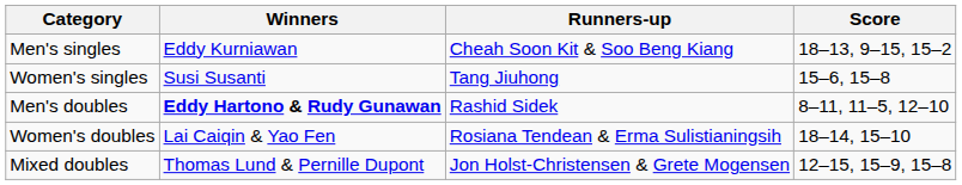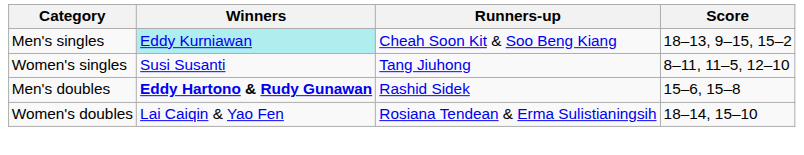 <table class=wikitable style="margin:auto;">
 <tr>
 <th>Category</th>
 <th>Winners</th>
 <th>Runners-up</th>
 <th>Score</th>
 </tr>
 <tr>
 <td>Men's singles</td>
-<td> <a href='#'>Eddy Kurniawan</a></td>
+<td style="background: paleturquoise;"> <a href='#'>Eddy Kurniawan</a></td>
 <td> <a href='#'>Cheah Soon Kit</a> & <a href='#'>Soo Beng Kiang</a></td>
 <td>18–13, 9–15, 15–2</td>
 </tr>
 <tr>
 <td>Women's singles</td>
 <td> <a href='#'>Susi Susanti</a></td>
 <td> <a href='#'>Tang Jiuhong</a></td>
-<td>15–6, 15–8</td>
+<td>8–11, 11–5, 12–10</td>
 </tr>
 <tr>
 <td>Men's doubles</td>
 <td><strong> <a href='#'>Eddy Hartono</a> & <a href='#'>Rudy Gunawan</a></strong></td>
 <td> <a href='#'>Rashid Sidek</a></td>
-<td>8–11, 11–5, 12–10</td>
+<td>15–6, 15–8</td>
 </tr>
 <tr>
 <td>Women's doubles</td>
 <td> <a href='#'>Lai Caiqin</a> & <a href='#'>Yao Fen</a></td>
 <td> <a href='#'>Rosiana Tendean</a> & <a href='#'>Erma Sulistianingsih</a></td>
 <td>18–14, 15–10</td>
 </tr>
-<tr>
-<td>Mixed doubles</td>
-<td> <a href='#'>Thomas Lund</a> & <a href='#'>Pernille Dupont</a></td>
-<td> <a href='#'>Jon Holst-Christensen</a> & <a href='#'>Grete Mogensen</a></td>
-<td>12–15, 15–9, 15–8</td>
-</tr>
 </table>
